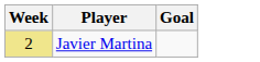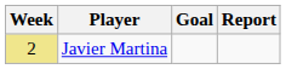 <table class=wikitable>
 <tr>
 <th>Week</th>
 <th>Player</th>
 <th>Goal</th>
+<th>Report</th>
 </tr>
 <tr>
 <td align=center style="background: khaki;">2</td>
 <td> <a href='#'>Javier Martina</a></td>
 <td align=center></td>
+<td></td>
 </tr>
 </table>
